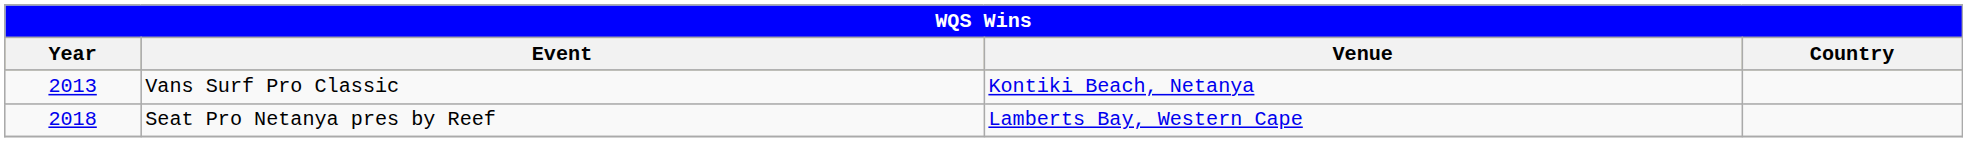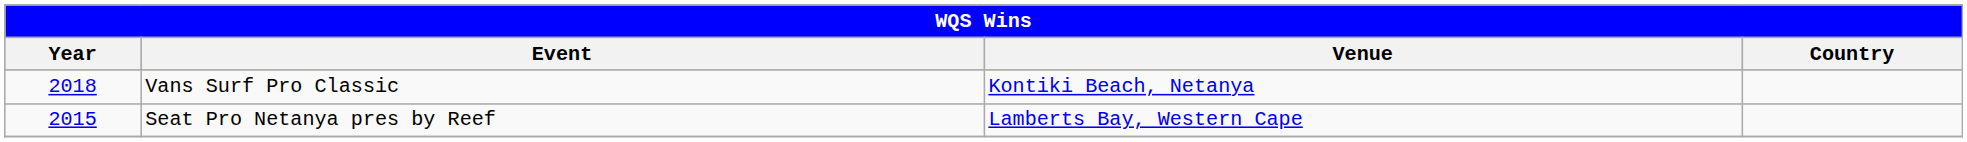 <table class="wikitable" style="width:100%;">
 <tr bgcolor=skyblue>
 <td colspan=4; style="background: blue; color: white" align="center"><strong>WQS Wins</strong></td>
 </tr>
 <tr bgcolor=#bdb76b>
 <th>Year</th>
 <th>Event</th>
 <th>Venue</th>
 <th>Country</th>
 </tr>
 <tr>
-<td style=text-align:center><a href='#'>2013</a></td>
+<td style=text-align:center><a href='#'>2018</a></td>
 <td>Vans Surf Pro Classic</td>
 <td><a href='#'>Kontiki Beach, Netanya</a></td>
 <td></td>
 </tr>
 <tr>
-<td style=text-align:center><a href='#'>2018</a></td>
+<td style=text-align:center><a href='#'>2015</a></td>
 <td>Seat Pro Netanya pres by Reef</td>
 <td><a href='#'>Lamberts Bay, Western Cape</a></td>
 <td></td>
 </tr>
 <tr>
 </tr>
 </table>
